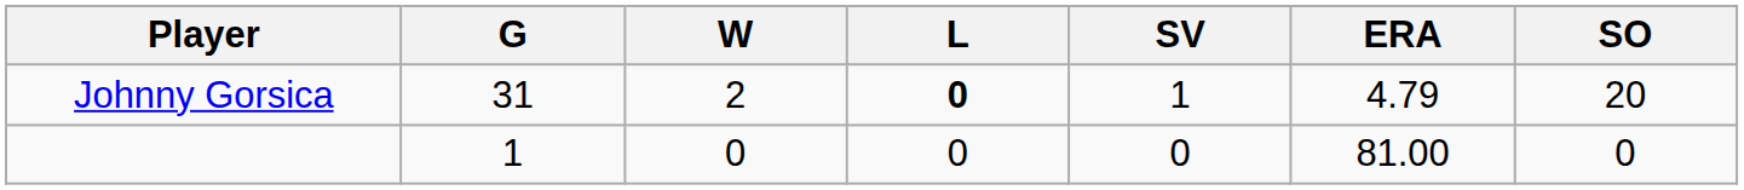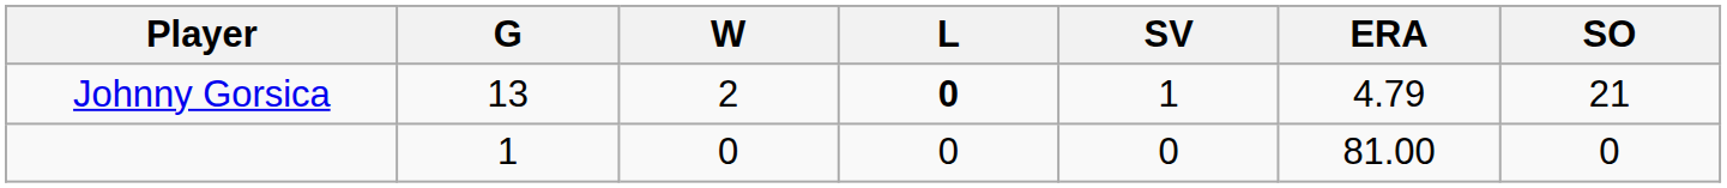 <table class="wikitable sortable">
 <tr>
 <th bgcolor="#DDDDFF" width="16%">Player</th>
 <th bgcolor="#DDDDFF" width="9%">G</th>
 <th bgcolor="#DDDDFF" width="9%">W</th>
 <th bgcolor="#DDDDFF" width="9%">L</th>
 <th bgcolor="#DDDDFF" width="9%">SV</th>
 <th bgcolor="#DDDDFF" width="9%">ERA</th>
 <th bgcolor="#DDDDFF" width="9%">SO</th>
 </tr>
 <tr align="center">
 <td><a href='#'>Johnny Gorsica</a></td>
-<td>31</td>
+<td>13</td>
 <td>2</td>
 <td><strong>0</strong></td>
 <td>1</td>
 <td>4.79</td>
-<td>20</td>
+<td>21</td>
 </tr>
 <tr align=center>
 <td></td>
 <td>1</td>
 <td>0</td>
 <td>0</td>
 <td>0</td>
 <td>81.00</td>
 <td>0</td>
 </tr>
 </table>
